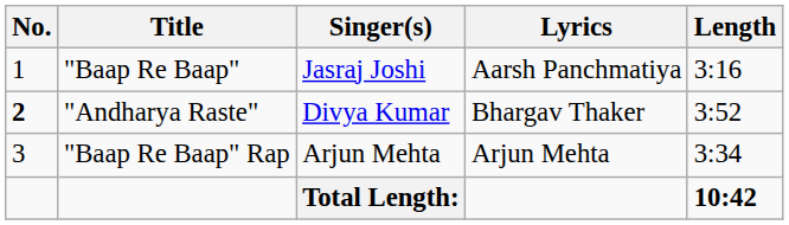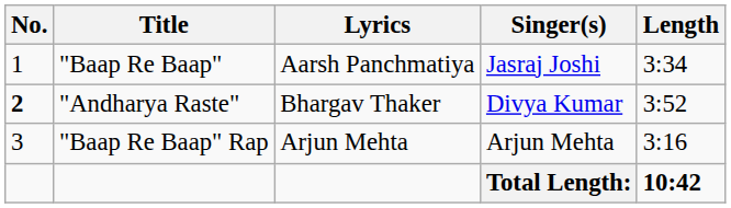 <table class="wikitable">
 <tr>
 <th>No.</th>
 <th>Title</th>
+<th>Lyrics</th>
 <th>Singer(s)</th>
-<th>Lyrics</th>
 <th>Length</th>
 </tr>
 <tr>
 <td>1</td>
 <td>"Baap Re Baap"</td>
+<td>Aarsh Panchmatiya</td>
 <td><a href='#'>Jasraj Joshi</a></td>
-<td>Aarsh Panchmatiya</td>
-<td>3:16</td>
+<td>3:34</td>
 </tr>
 <tr>
 <td><strong>2</strong></td>
 <td>"Andharya Raste"</td>
+<td>Bhargav Thaker</td>
 <td><a href='#'>Divya Kumar</a></td>
-<td>Bhargav Thaker</td>
 <td>3:52</td>
 </tr>
 <tr>
 <td>3</td>
 <td>"Baap Re Baap" Rap</td>
 <td>Arjun Mehta</td>
 <td>Arjun Mehta</td>
-<td>3:34</td>
+<td>3:16</td>
 </tr>
 <tr>
 <td></td>
 <td></td>
+<td></td>
 <th>Total Length:</th>
-<td></td>
 <td><strong>10:42</strong></td>
 </tr>
 </table>
